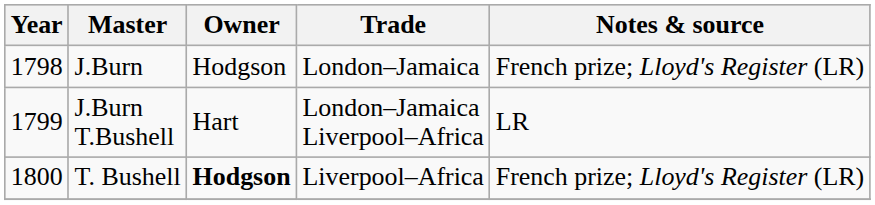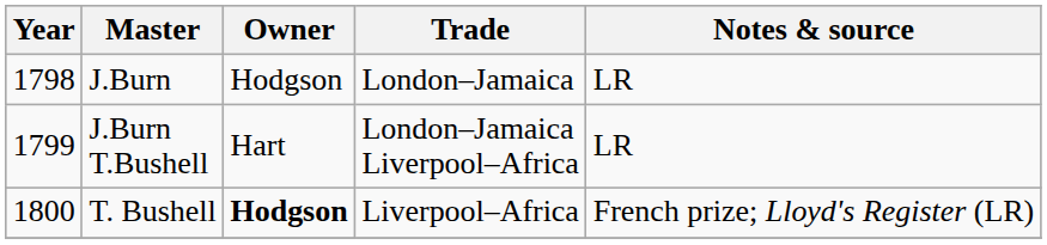 <table class="sortable wikitable">
 <tr>
 <th>Year</th>
 <th>Master</th>
 <th>Owner</th>
 <th>Trade</th>
 <th>Notes & source</th>
 </tr>
 <tr>
 <td>1798</td>
 <td>J.Burn</td>
 <td>Hodgson</td>
 <td>London–Jamaica</td>
-<td>French prize; <em>Lloyd's Register</em> (LR)</td>
+<td>LR</td>
 </tr>
 <tr>
 <td>1799</td>
 <td>J.Burn<br>T.Bushell</td>
 <td>Hart</td>
 <td>London–Jamaica<br>Liverpool–Africa</td>
 <td>LR</td>
 </tr>
 <tr>
 <td>1800</td>
 <td>T. Bushell</td>
 <td><strong>Hodgson</strong></td>
 <td>Liverpool–Africa</td>
 <td>French prize; <em>Lloyd's Register</em> (LR)</td>
 </tr>
 <tr>
 </tr>
 </table>
